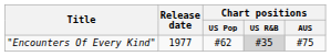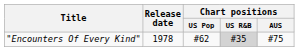 <table class="wikitable">
 <tr>
 <th rowspan="2">Title</th>
 <th rowspan="2">Release<br>date</th>
 <th colspan="3">Chart positions</th>
 </tr>
 <tr>
 <th width="50"><small>US Pop</small></th>
 <th width="50"><small>US R&B</small></th>
 <th width="50"><small>AUS</small></th>
 </tr>
 <tr>
 <td>"<em>Encounters Of Every Kind</em>"</td>
-<td align="center">1977</td>
+<td align="center">1978</td>
 <td align="center">#62</td>
 <td align="center" style="background: lightgrey;">#35</td>
 <td align="center">#75</td>
 </tr>
 </table>
